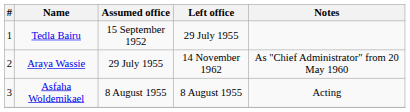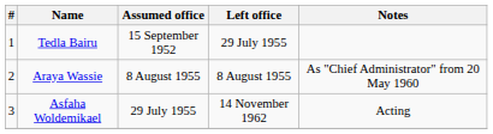 <table class="wikitable" style="text-align:center">
 <tr ->
 <th>#</th>
 <th>Name</th>
 <th>Assumed office</th>
 <th>Left office</th>
 <th>Notes</th>
 </tr>
 <tr>
 <td>1</td>
 <td><a href='#'>Tedla Bairu</a></td>
 <td>15 September 1952</td>
 <td>29 July 1955</td>
 <td></td>
 </tr>
 <tr>
 <td>2</td>
 <td><a href='#'>Araya Wassie</a></td>
-<td>29 July 1955</td>
-<td>14 November 1962</td>
+<td>8 August 1955</td>
+<td>8 August 1955</td>
 <td>As "Chief Administrator" from 20 May 1960</td>
 </tr>
 <tr>
 <td>3</td>
 <td><a href='#'>Asfaha Woldemikael</a></td>
-<td>8 August 1955</td>
-<td>8 August 1955</td>
+<td>29 July 1955</td>
+<td>14 November 1962</td>
 <td>Acting</td>
 </tr>
 <tr>
 </tr>
 </table>
